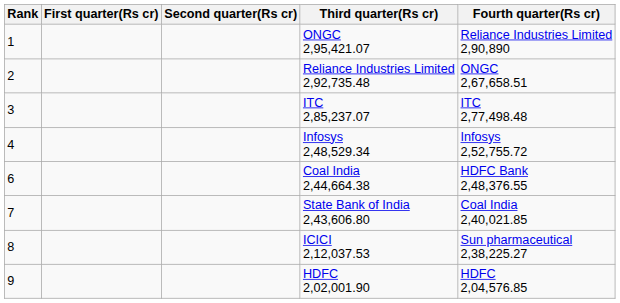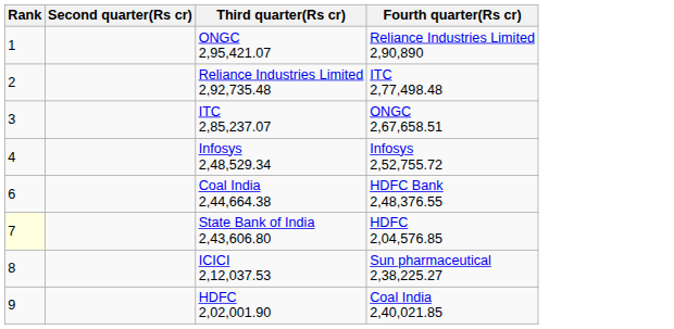 <table class="wikitable">
 <tr>
 <th>Rank</th>
-<th>First quarter(Rs cr)</th>
 <th>Second quarter(Rs cr)</th>
 <th>Third quarter(Rs cr)</th>
 <th>Fourth quarter(Rs cr)</th>
 </tr>
 <tr>
 <td>1</td>
 <td></td>
-<td></td>
 <td><a href='#'>ONGC</a> <br> 2,95,421.07</td>
 <td><a href='#'>Reliance Industries Limited</a> <br> 2,90,890</td>
 </tr>
 <tr>
 <td>2</td>
 <td></td>
-<td></td>
 <td><a href='#'>Reliance Industries Limited</a> <br> 2,92,735.48</td>
-<td><a href='#'>ONGC</a> <br> 2,67,658.51</td>
+<td><a href='#'>ITC</a> <br>2,77,498.48</td>
 </tr>
 <tr>
 <td>3</td>
 <td></td>
-<td></td>
 <td><a href='#'>ITC</a> <br> 2,85,237.07</td>
-<td><a href='#'>ITC</a> <br>2,77,498.48</td>
+<td><a href='#'>ONGC</a> <br> 2,67,658.51</td>
 </tr>
 <tr>
 <td>4</td>
-<td></td>
 <td></td>
 <td><a href='#'>Infosys</a> <br> 2,48,529.34</td>
 <td><a href='#'>Infosys</a> <br> 2,52,755.72</td>
 </tr>
 <tr>
 <td>6</td>
 <td></td>
-<td></td>
 <td><a href='#'>Coal India</a> <br>2,44,664.38</td>
 <td><a href='#'>HDFC Bank</a> <br>2,48,376.55</td>
 </tr>
 <tr>
-<td>7</td>
-<td></td>
+<td style="background: lightyellow;">7</td>
 <td></td>
 <td><a href='#'>State Bank of India</a> <br>2,43,606.80</td>
-<td><a href='#'>Coal India</a> <br>2,40,021.85</td>
+<td><a href='#'>HDFC</a> <br> 2,04,576.85</td>
 </tr>
 <tr>
 <td>8</td>
-<td></td>
 <td></td>
 <td><a href='#'>ICICI</a> <br> 2,12,037.53</td>
 <td><a href='#'>Sun pharmaceutical</a><br>2,38,225.27</td>
 </tr>
 <tr>
 <td>9</td>
 <td></td>
-<td></td>
 <td><a href='#'>HDFC</a> <br> 2,02,001.90</td>
-<td><a href='#'>HDFC</a> <br> 2,04,576.85</td>
+<td><a href='#'>Coal India</a> <br>2,40,021.85</td>
 </tr>
 </table>
